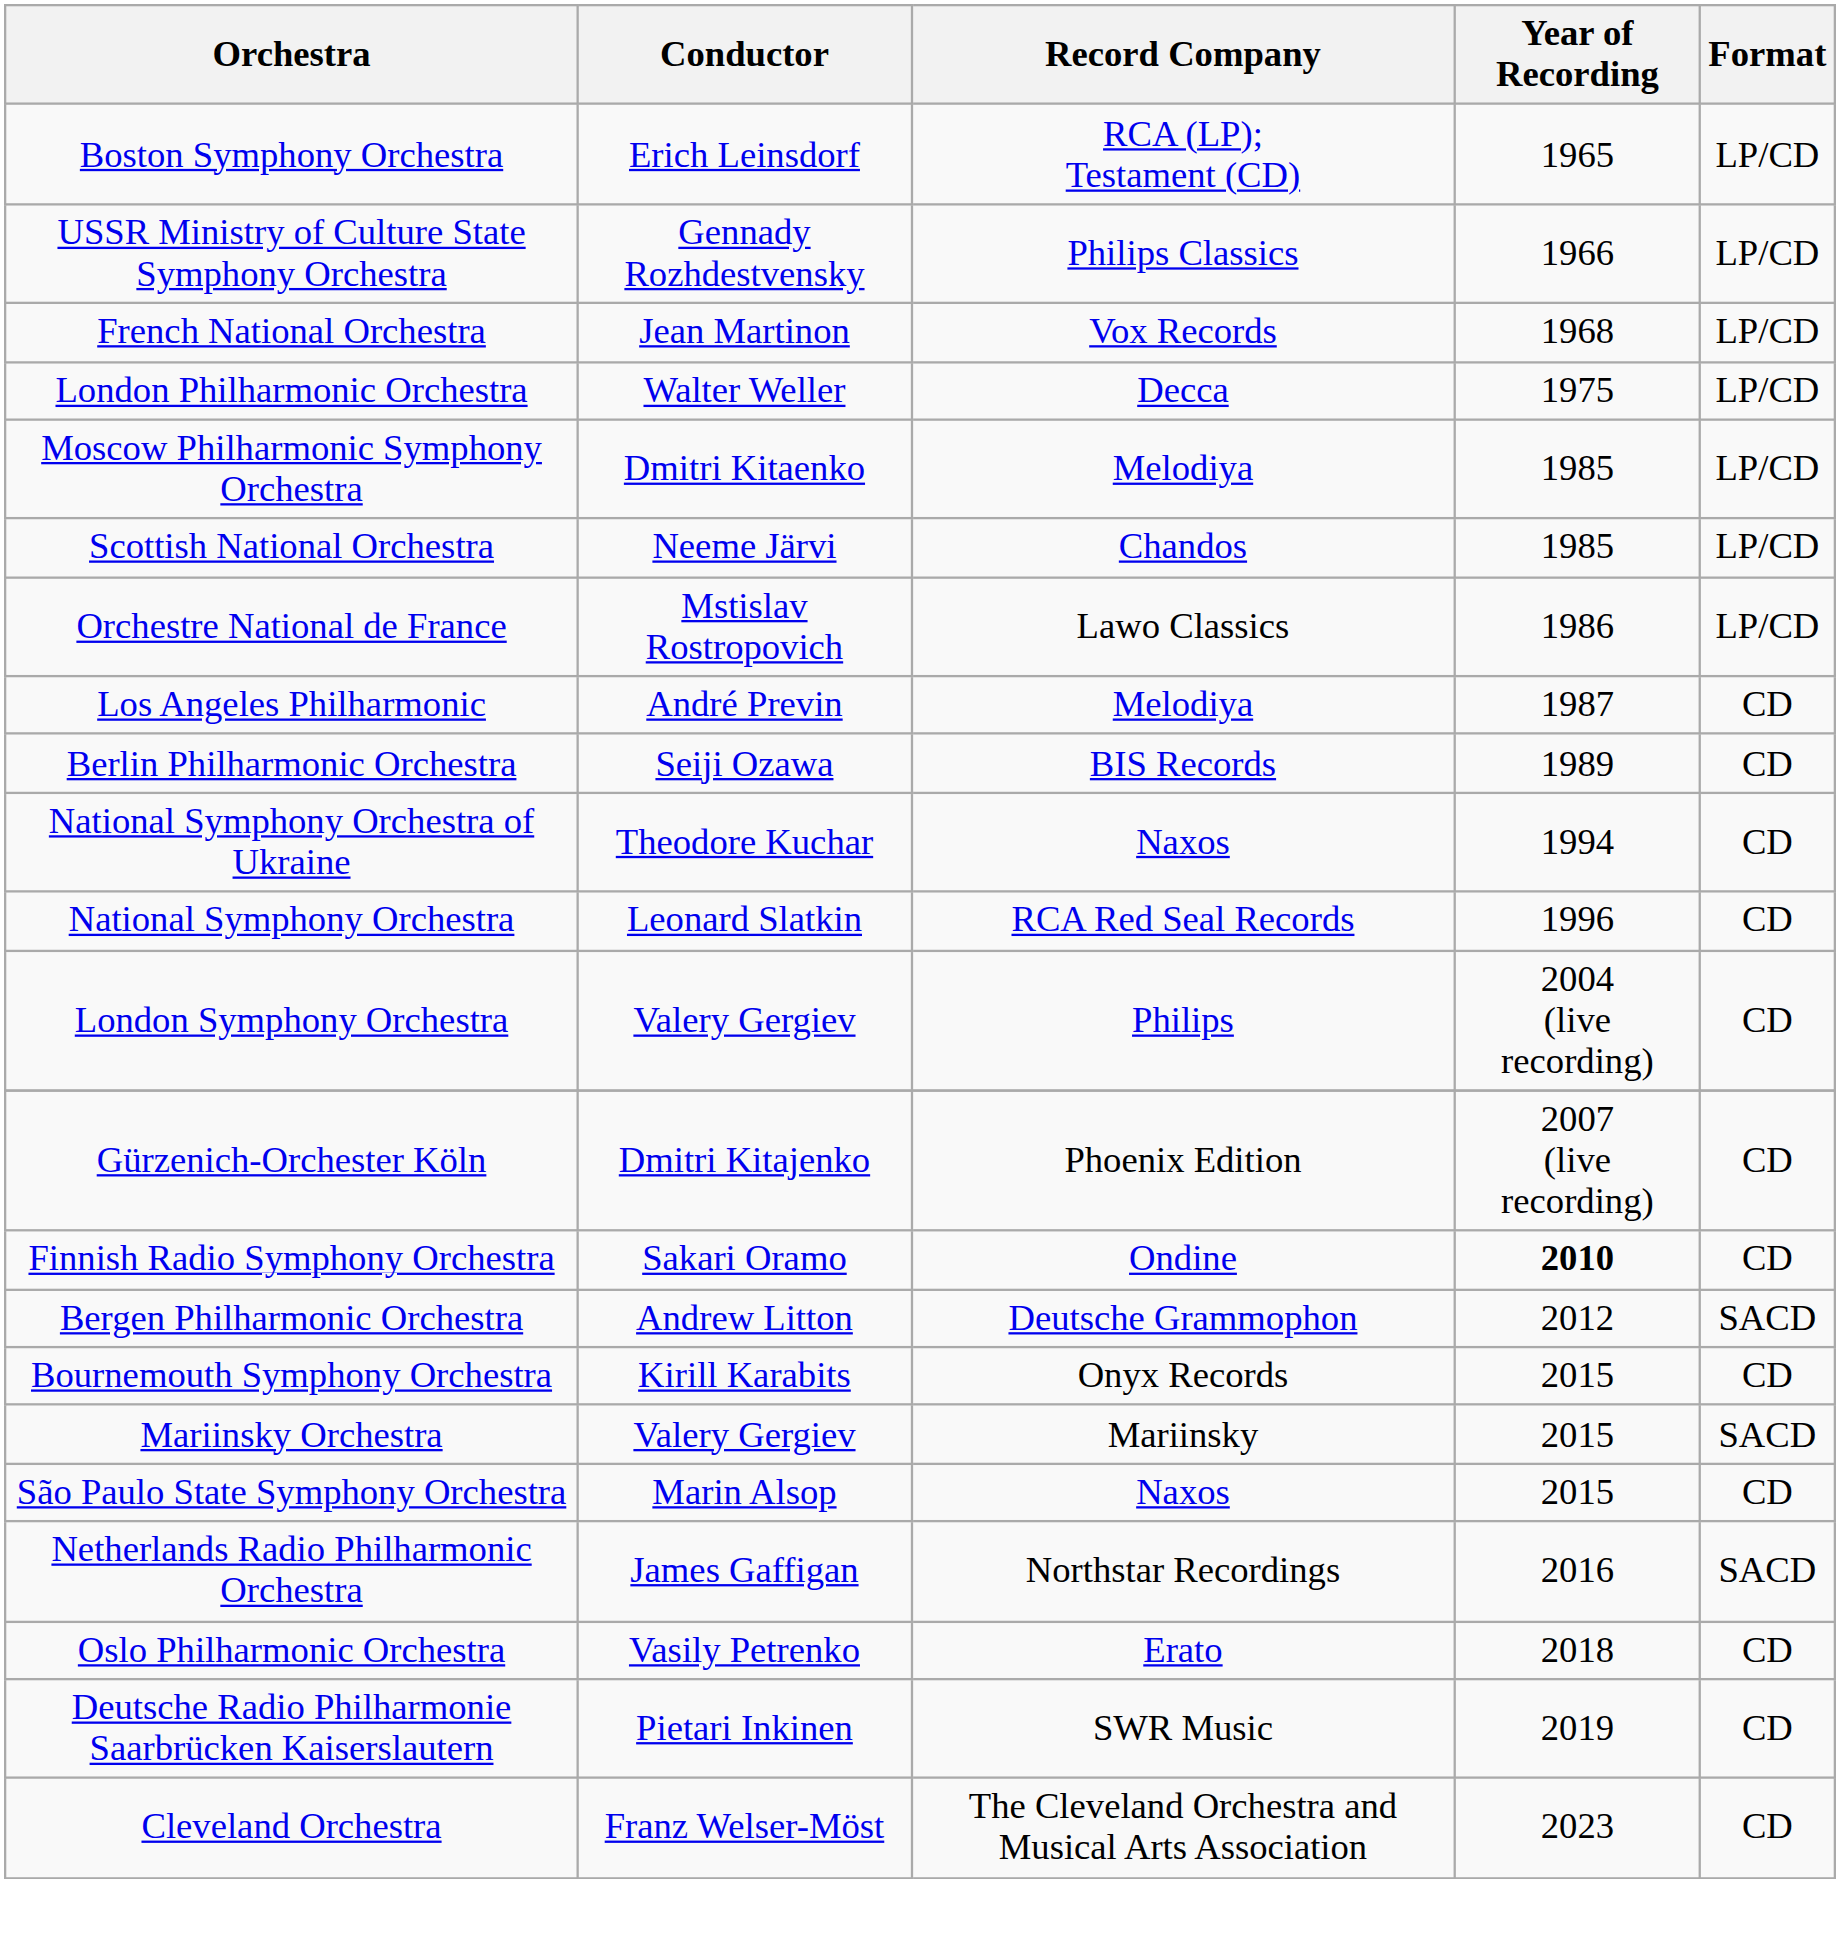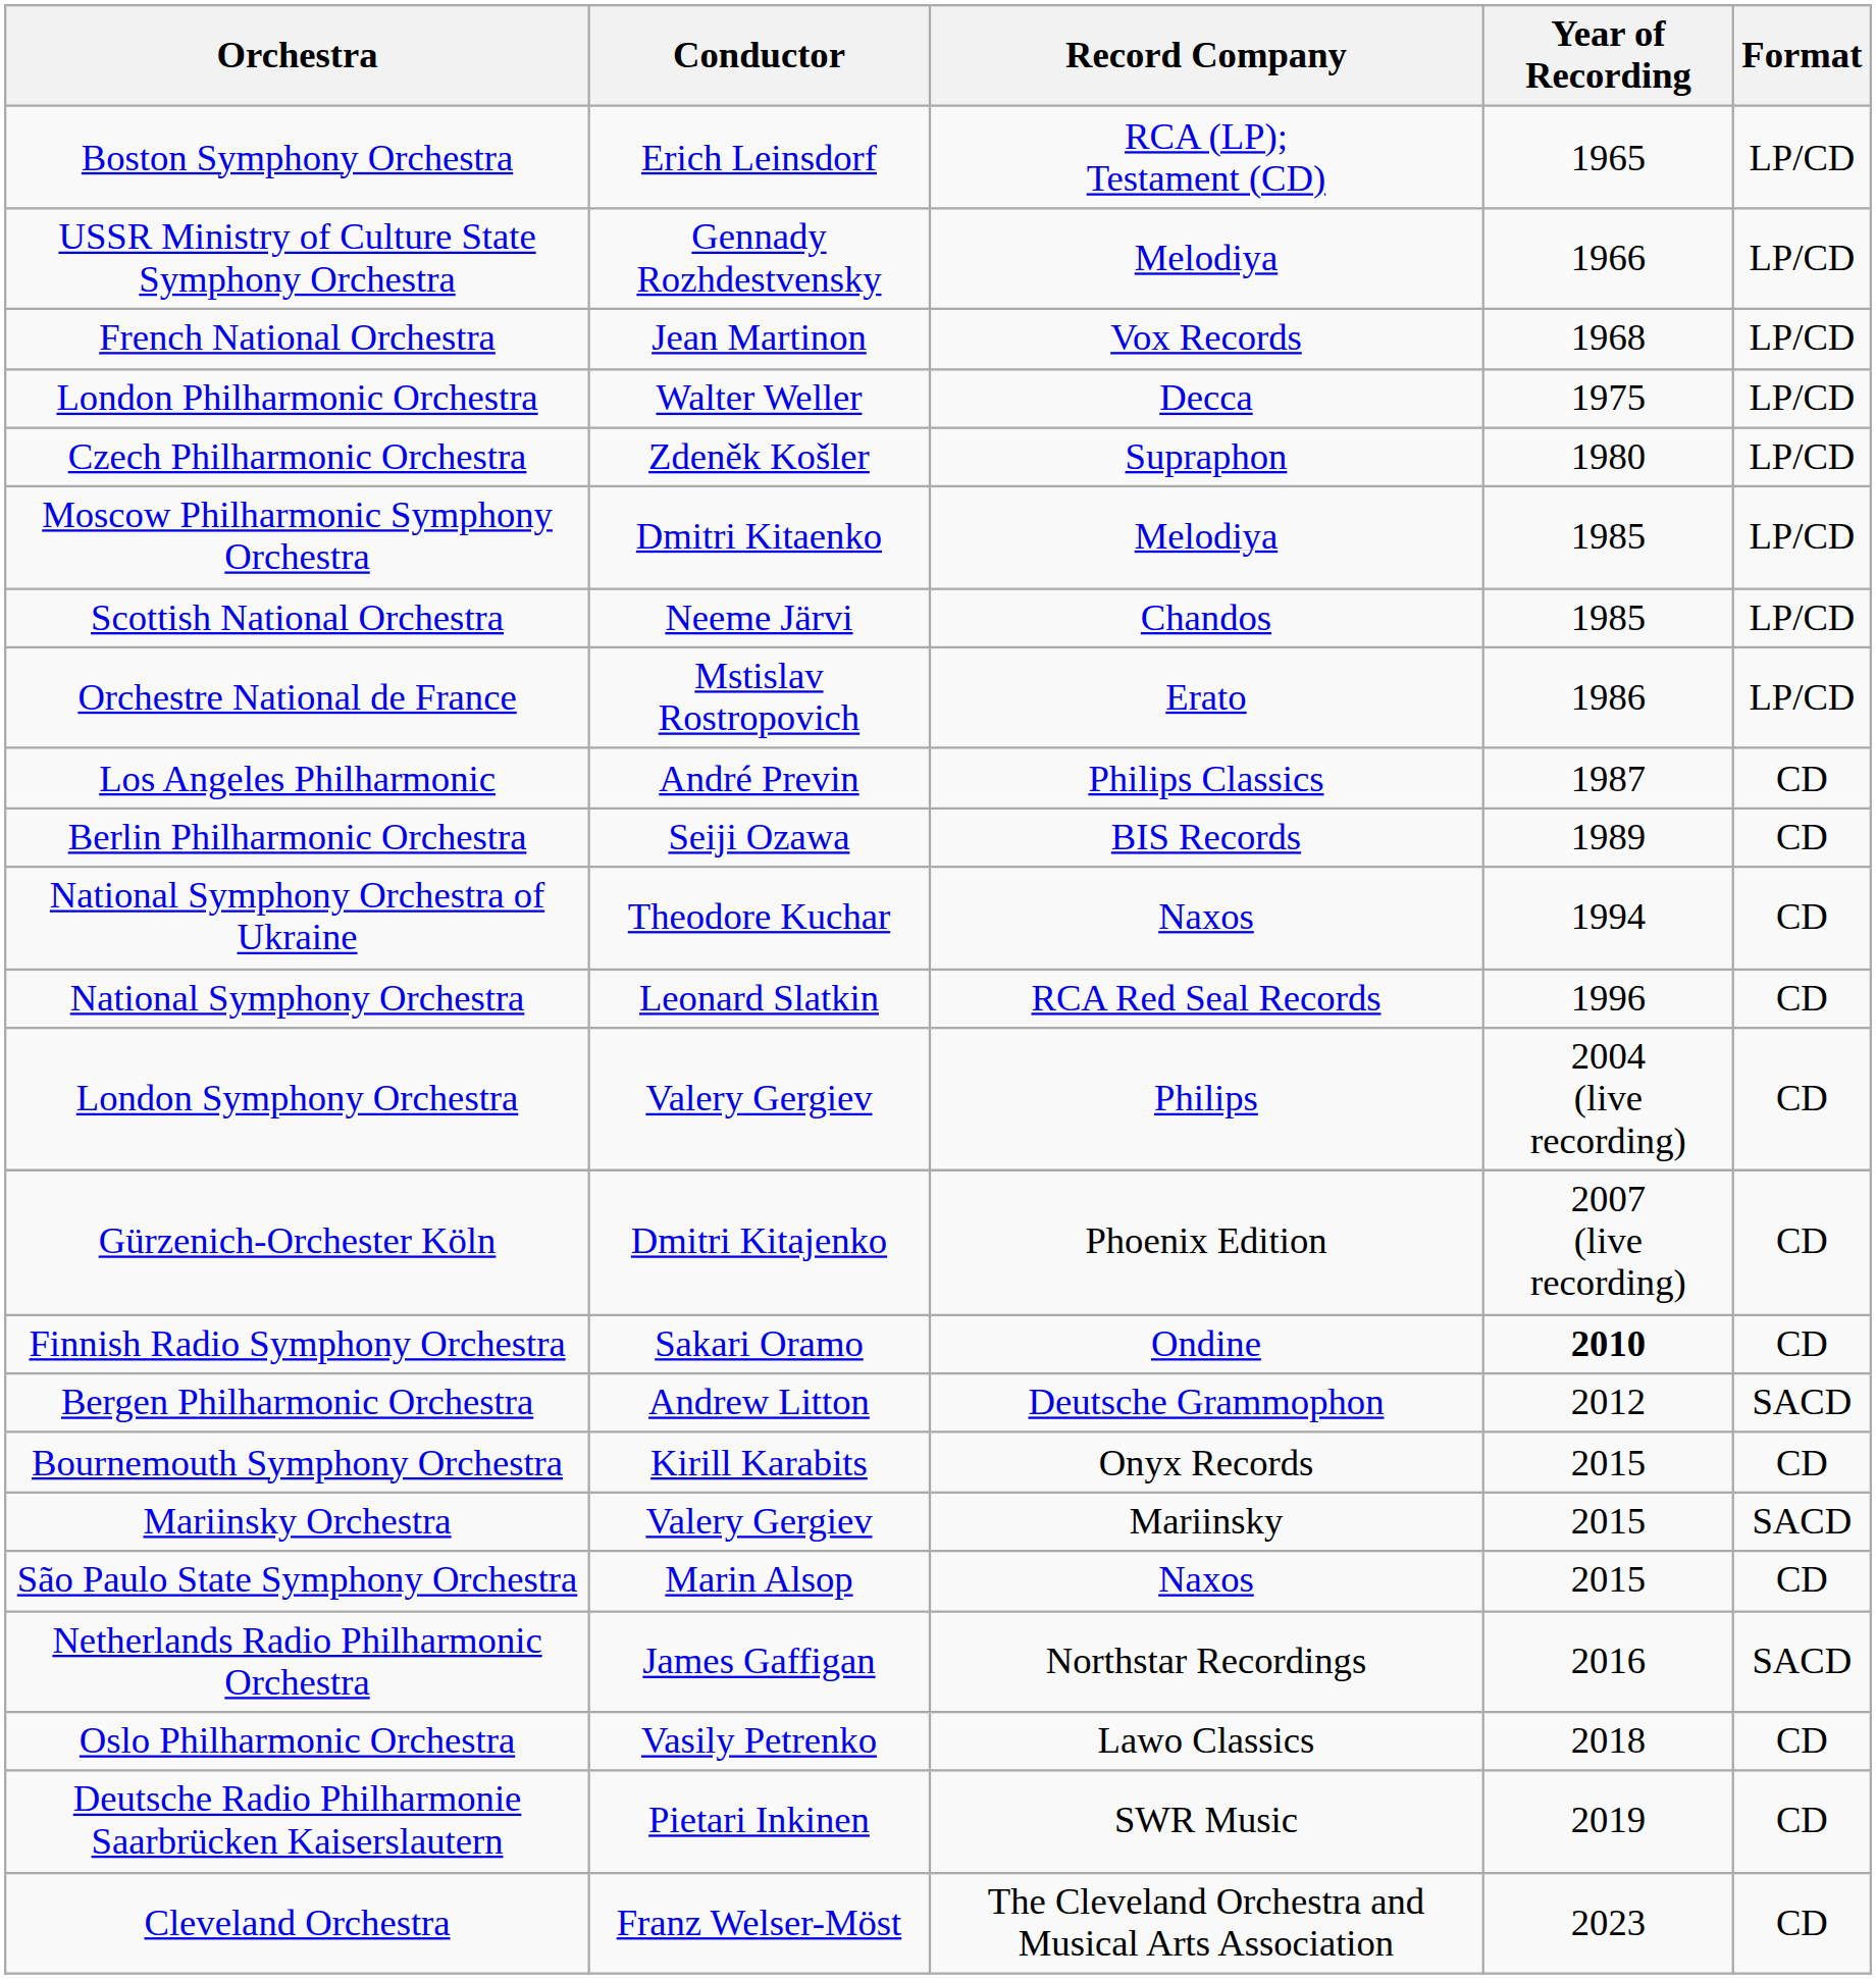 <table class="wikitable" width="800px">
 <tr>
 <th align="center">Orchestra</th>
 <th align="center">Conductor</th>
 <th align="center">Record Company</th>
 <th align="center">Year of Recording</th>
 <th align="center">Format</th>
 </tr>
 <tr>
 <td align="center"><a href='#'>Boston Symphony Orchestra</a></td>
 <td align="center"><a href='#'>Erich Leinsdorf</a></td>
 <td align="center"><a href='#'>RCA (LP);<br>Testament (CD)</a></td>
 <td align="center">1965</td>
 <td align="center">LP/CD</td>
 </tr>
 <tr>
 <td align="center"><a href='#'>USSR Ministry of Culture State Symphony Orchestra</a></td>
 <td align="center"><a href='#'>Gennady Rozhdestvensky</a></td>
-<td align="center"><a href='#'>Philips Classics</a></td>
+<td align="center"><a href='#'>Melodiya</a></td>
 <td align="center">1966</td>
 <td align="center">LP/CD</td>
 </tr>
 <tr>
 <td align="center"><a href='#'>French National Orchestra</a></td>
 <td align="center"><a href='#'>Jean Martinon</a></td>
 <td align="center"><a href='#'>Vox Records</a></td>
 <td align="center">1968</td>
 <td align="center">LP/CD</td>
 </tr>
 <tr>
 <td align="center"><a href='#'>London Philharmonic Orchestra</a></td>
 <td align="center"><a href='#'>Walter Weller</a></td>
 <td align="center"><a href='#'>Decca</a></td>
 <td align="center">1975</td>
+<td align="center">LP/CD</td>
+</tr>
+<tr>
+<td align="center"><a href='#'>Czech Philharmonic Orchestra</a></td>
+<td align="center"><a href='#'>Zdeněk Košler</a></td>
+<td align="center"><a href='#'>Supraphon</a></td>
+<td align="center">1980</td>
 <td align="center">LP/CD</td>
 </tr>
 <tr>
 <td align="center"><a href='#'>Moscow Philharmonic Symphony Orchestra</a></td>
 <td align="center"><a href='#'>Dmitri Kitaenko</a></td>
 <td align="center"><a href='#'>Melodiya</a></td>
 <td align="center">1985</td>
 <td align="center">LP/CD</td>
 </tr>
 <tr>
 <td align="center"><a href='#'>Scottish National Orchestra</a></td>
 <td align="center"><a href='#'>Neeme Järvi</a></td>
 <td align="center"><a href='#'>Chandos</a></td>
 <td align="center">1985</td>
 <td align="center">LP/CD</td>
 </tr>
 <tr>
 <td align="center"><a href='#'>Orchestre National de France</a></td>
 <td align="center"><a href='#'>Mstislav Rostropovich</a></td>
-<td align="center">Lawo Classics</td>
+<td align="center"><a href='#'>Erato</a></td>
 <td align="center">1986</td>
 <td align="center">LP/CD</td>
 </tr>
 <tr>
 <td align="center"><a href='#'>Los Angeles Philharmonic</a></td>
 <td align="center"><a href='#'>André Previn</a></td>
-<td align="center"><a href='#'>Melodiya</a></td>
+<td align="center"><a href='#'>Philips Classics</a></td>
 <td align="center">1987</td>
 <td align="center">CD</td>
 </tr>
 <tr>
 <td align="center"><a href='#'>Berlin Philharmonic Orchestra</a></td>
 <td align="center"><a href='#'>Seiji Ozawa</a></td>
 <td align="center"><a href='#'>BIS Records</a></td>
 <td align="center">1989</td>
 <td align="center">CD</td>
 </tr>
 <tr>
 <td align="center"><a href='#'>National Symphony Orchestra of Ukraine</a></td>
 <td align="center"><a href='#'>Theodore Kuchar</a></td>
 <td align="center"><a href='#'>Naxos</a></td>
 <td align="center">1994</td>
 <td align="center">CD</td>
 </tr>
 <tr>
 <td align="center"><a href='#'>National Symphony Orchestra</a></td>
 <td align="center"><a href='#'>Leonard Slatkin</a></td>
 <td align="center"><a href='#'>RCA Red Seal Records</a></td>
 <td align="center">1996</td>
 <td align="center">CD</td>
 </tr>
 <tr>
 <td align="center"><a href='#'>London Symphony Orchestra</a></td>
 <td align="center"><a href='#'>Valery Gergiev</a></td>
 <td align="center"><a href='#'>Philips</a></td>
 <td align="center">2004<br>(live recording)</td>
 <td align="center">CD</td>
 </tr>
 <tr>
 </tr>
 <tr>
 <td align="center"><a href='#'>Gürzenich-Orchester Köln</a></td>
 <td align="center"><a href='#'>Dmitri Kitajenko</a></td>
 <td align="center">Phoenix Edition</td>
 <td align="center">2007<br>(live recording)</td>
 <td align="center">CD</td>
 </tr>
 <tr>
 <td align="center"><a href='#'>Finnish Radio Symphony Orchestra</a></td>
 <td align="center"><a href='#'>Sakari Oramo</a></td>
 <td align="center"><a href='#'>Ondine</a></td>
 <td align="center"><strong>2010</strong></td>
 <td align="center">CD</td>
 </tr>
 <tr>
 <td align="center"><a href='#'>Bergen Philharmonic Orchestra</a></td>
 <td align="center"><a href='#'>Andrew Litton</a></td>
 <td align="center"><a href='#'>Deutsche Grammophon</a></td>
 <td align="center">2012</td>
 <td align="center">SACD</td>
 </tr>
 <tr>
 <td align="center"><a href='#'>Bournemouth Symphony Orchestra</a></td>
 <td align="center"><a href='#'>Kirill Karabits</a></td>
 <td align="center">Onyx Records</td>
 <td align="center">2015</td>
 <td align="center">CD</td>
 </tr>
 <tr>
 <td align="center"><a href='#'>Mariinsky Orchestra</a></td>
 <td align="center"><a href='#'>Valery Gergiev</a></td>
 <td align="center">Mariinsky</td>
 <td align="center">2015</td>
 <td align="center">SACD</td>
 </tr>
 <tr>
 <td align="center"><a href='#'>São Paulo State Symphony Orchestra</a></td>
 <td align="center"><a href='#'>Marin Alsop</a></td>
 <td align="center"><a href='#'>Naxos</a></td>
 <td align="center">2015</td>
 <td align="center">CD</td>
 </tr>
 <tr>
 <td align="center"><a href='#'>Netherlands Radio Philharmonic Orchestra</a></td>
 <td align="center"><a href='#'>James Gaffigan</a></td>
 <td align="center">Northstar Recordings</td>
 <td align="center">2016</td>
 <td align="center">SACD</td>
 </tr>
 <tr>
 <td align="center"><a href='#'>Oslo Philharmonic Orchestra</a></td>
 <td align="center"><a href='#'>Vasily Petrenko</a></td>
-<td align="center"><a href='#'>Erato</a></td>
+<td align="center">Lawo Classics</td>
 <td align="center">2018</td>
 <td align="center">CD</td>
 </tr>
 <tr>
 <td align="center"><a href='#'>Deutsche Radio Philharmonie Saarbrücken Kaiserslautern</a></td>
 <td align="center"><a href='#'>Pietari Inkinen</a></td>
 <td align="center">SWR Music</td>
 <td align="center">2019</td>
 <td align="center">CD</td>
 </tr>
 <tr>
 <td align="center"><a href='#'>Cleveland Orchestra</a></td>
 <td align="center"><a href='#'>Franz Welser-Möst</a></td>
 <td align="center">The Cleveland Orchestra and Musical Arts Association</td>
 <td align="center">2023</td>
 <td align="center">CD</td>
 </tr>
 </table>
